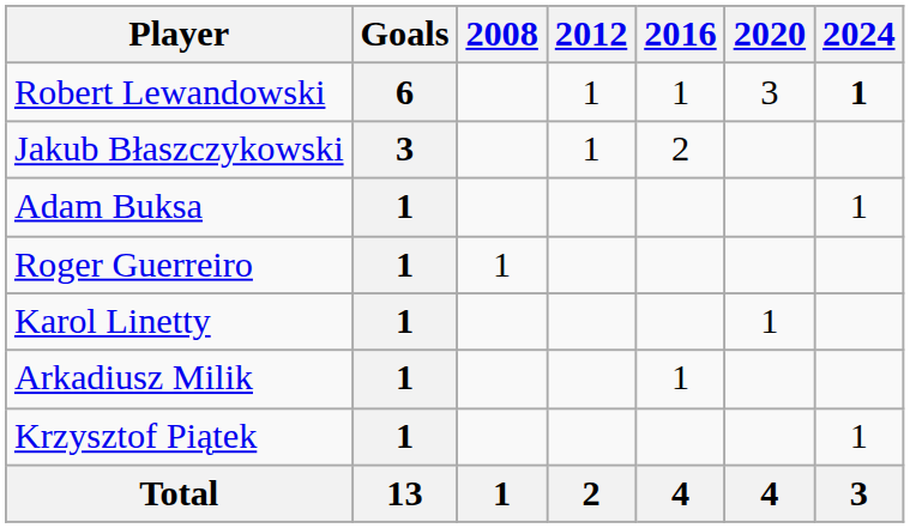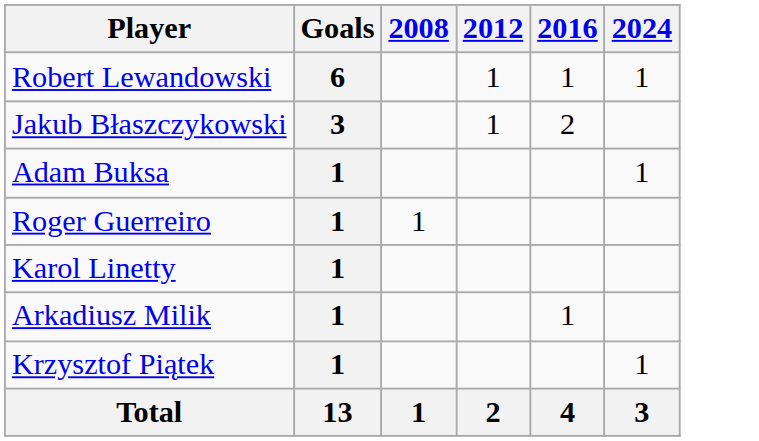 <table class="wikitable sortable" style="text-align:center;">
 <tr>
 <th>Player</th>
 <th>Goals</th>
 <th><a href='#'>2008</a></th>
 <th><a href='#'>2012</a></th>
 <th><a href='#'>2016</a></th>
-<th><a href='#'>2020</a></th>
 <th><a href='#'>2024</a></th>
 </tr>
 <tr>
 <td align="left"><a href='#'>Robert Lewandowski</a></td>
 <th>6</th>
 <td></td>
 <td>1</td>
 <td>1</td>
-<td>3</td>
-<td><strong>1</strong></td>
+<td>1</td>
 </tr>
 <tr>
 <td align="left"><a href='#'>Jakub Błaszczykowski</a></td>
 <th>3</th>
 <td></td>
 <td>1</td>
 <td>2</td>
 <td></td>
-<td></td>
 </tr>
 <tr>
 <td align="left"><a href='#'>Adam Buksa</a></td>
 <th>1</th>
-<td></td>
 <td></td>
 <td></td>
 <td></td>
 <td>1</td>
 </tr>
 <tr>
 <td align="left"><a href='#'>Roger Guerreiro</a></td>
 <th>1</th>
 <td>1</td>
 <td></td>
 <td></td>
 <td></td>
-<td></td>
 </tr>
 <tr>
 <td align="left"><a href='#'>Karol Linetty</a></td>
 <th>1</th>
 <td></td>
 <td></td>
 <td></td>
-<td>1</td>
 <td></td>
 </tr>
 <tr>
 <td align="left"><a href='#'>Arkadiusz Milik</a></td>
 <th>1</th>
 <td></td>
 <td></td>
 <td>1</td>
 <td></td>
-<td></td>
 </tr>
 <tr>
 <td align="left"><a href='#'>Krzysztof Piątek</a></td>
 <th>1</th>
-<td></td>
 <td></td>
 <td></td>
 <td></td>
 <td>1</td>
 </tr>
 <tr class="sortbottom">
 <th>Total</th>
 <th>13</th>
 <th>1</th>
 <th>2</th>
 <th>4</th>
-<th>4</th>
 <th>3</th>
 </tr>
 </table>
